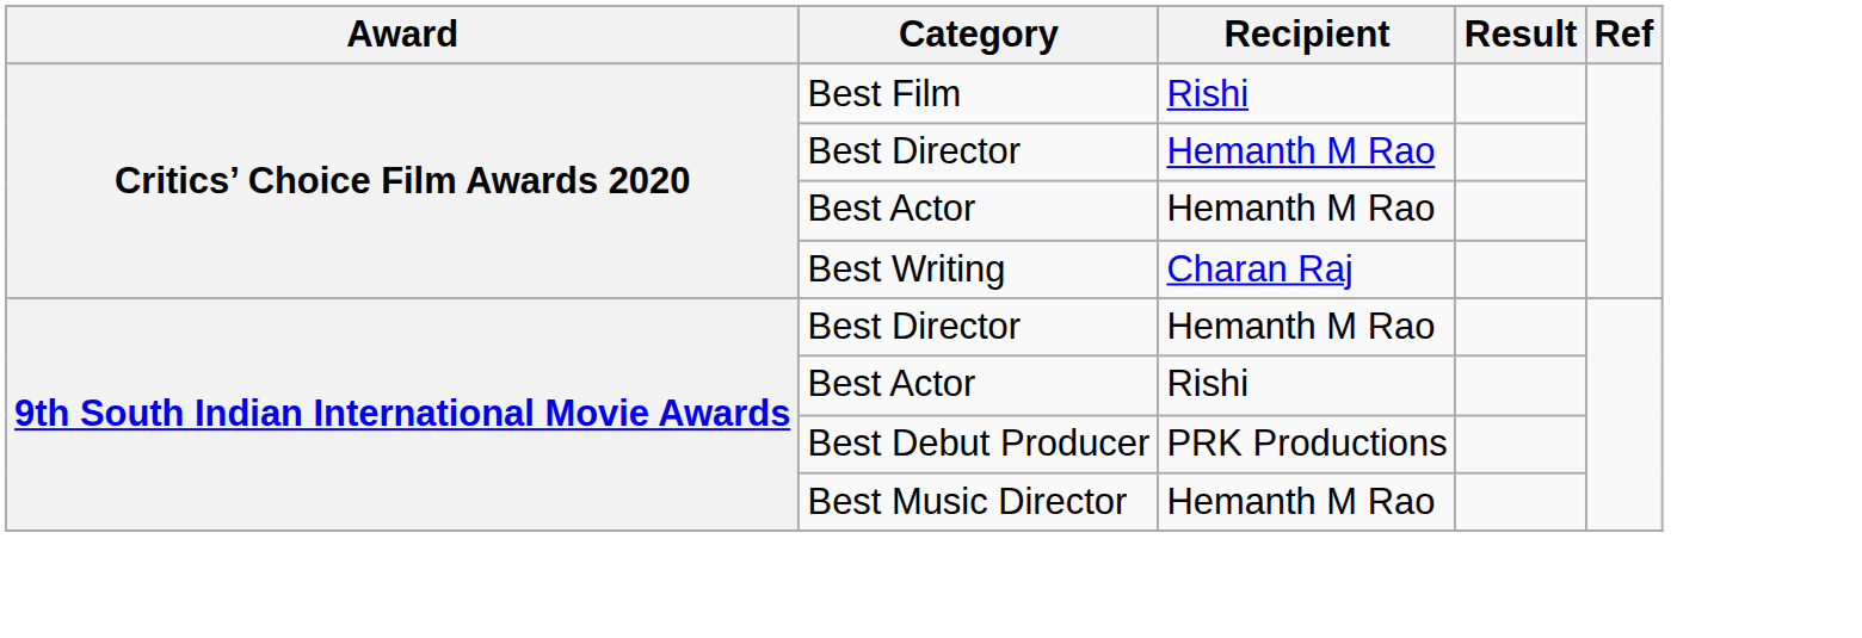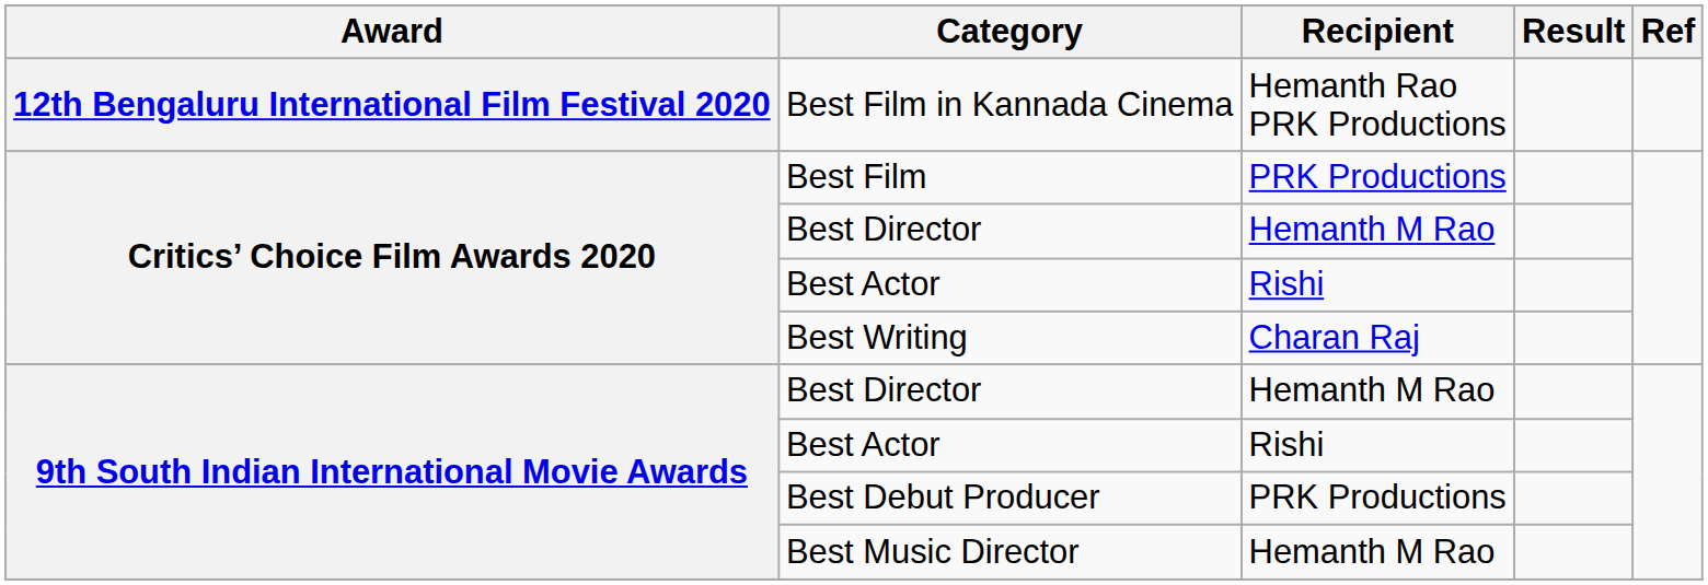 <table class="wikitable sortable">
 <tr>
 <th>Award</th>
 <th>Category</th>
 <th>Recipient</th>
 <th>Result</th>
 <th>Ref</th>
 </tr>
 <tr>
+<th><a href='#'>12th Bengaluru International Film Festival 2020</a></th>
+<td>Best Film in Kannada Cinema</td>
+<td>Hemanth Rao<br>PRK Productions</td>
+<td></td>
+<td></td>
+</tr>
+<tr>
 <th rowspan=4>Critics’ Choice Film Awards 2020</th>
 <td>Best Film</td>
-<td><a href='#'>Rishi</a></td>
+<td><a href='#'>PRK Productions</a></td>
 <td></td>
 <td rowspan=4><br></td>
 </tr>
 <tr>
 <td>Best Director</td>
 <td><a href='#'>Hemanth M Rao</a></td>
 <td></td>
 </tr>
 <tr>
 <td>Best Actor</td>
-<td>Hemanth M Rao</td>
+<td><a href='#'>Rishi</a></td>
 <td></td>
 </tr>
 <tr>
 <td>Best Writing</td>
 <td><a href='#'>Charan Raj</a></td>
 <td></td>
 </tr>
 <tr>
 <th rowspan=4><a href='#'>9th South Indian International Movie Awards</a></th>
 <td>Best Director</td>
 <td>Hemanth M Rao</td>
 <td></td>
 <td rowspan=4><br></td>
 </tr>
 <tr>
 <td>Best Actor</td>
 <td>Rishi</td>
 <td></td>
 </tr>
 <tr>
 <td>Best Debut Producer</td>
 <td>PRK Productions</td>
 <td></td>
 </tr>
 <tr>
 <td>Best Music Director</td>
 <td>Hemanth M Rao</td>
 <td></td>
 </tr>
 <tr>
 </tr>
 </table>
